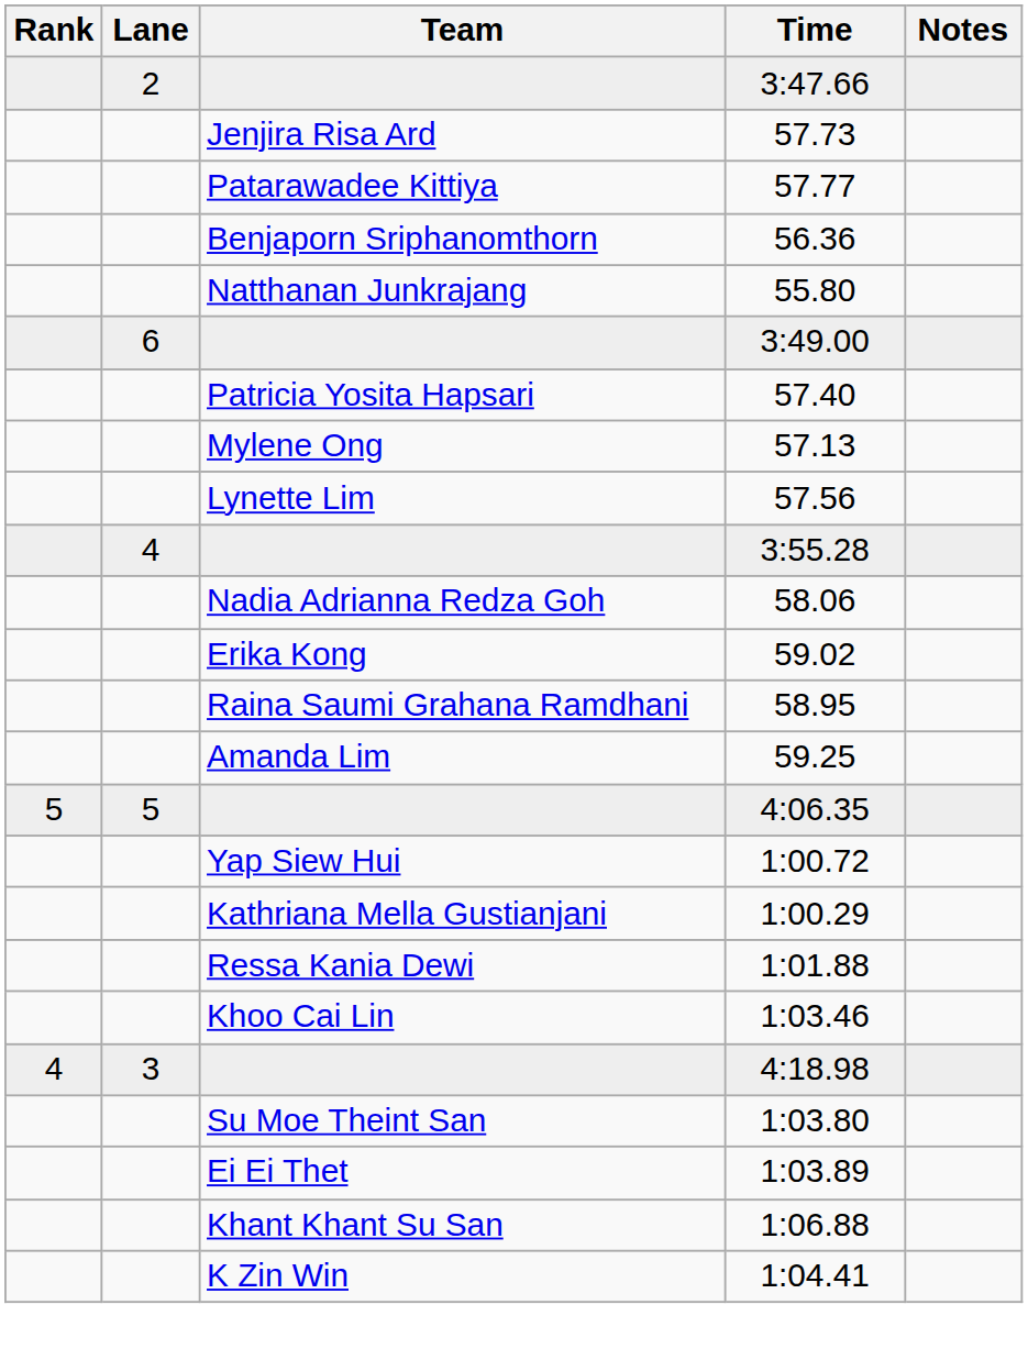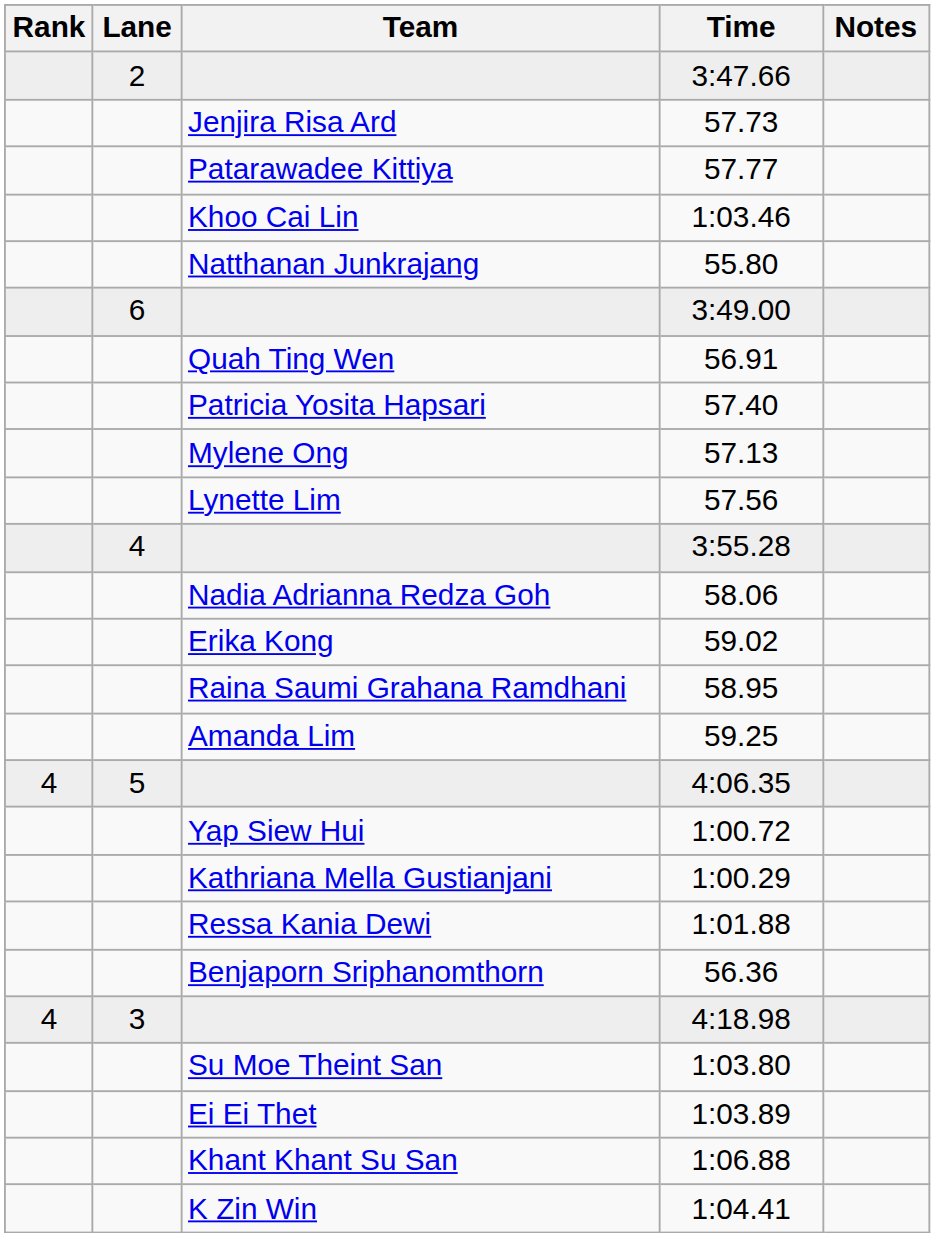 <table class="wikitable sortable" style="text-align:center">
 <tr>
 <th width=40>Rank</th>
 <th width=40>Lane</th>
 <th width=250>Team</th>
 <th width=80>Time</th>
 <th width=50>Notes</th>
 </tr>
 <tr bgcolor=eeeeee>
 <td></td>
 <td>2</td>
 <td align=left></td>
 <td>3:47.66</td>
 <td></td>
 </tr>
 <tr>
 <td></td>
 <td></td>
 <td align=left><a href='#'>Jenjira Risa Ard</a></td>
 <td>57.73</td>
 <td></td>
 </tr>
 <tr>
 <td></td>
 <td></td>
 <td align=left><a href='#'>Patarawadee Kittiya</a></td>
 <td>57.77</td>
 <td></td>
 </tr>
 <tr>
 <td></td>
 <td></td>
-<td align=left><a href='#'>Benjaporn Sriphanomthorn</a></td>
-<td>56.36</td>
+<td align=left><a href='#'>Khoo Cai Lin</a></td>
+<td>1:03.46</td>
 <td></td>
 </tr>
 <tr>
 <td></td>
 <td></td>
 <td align=left><a href='#'>Natthanan Junkrajang</a></td>
 <td>55.80</td>
 <td></td>
 </tr>
 <tr bgcolor=eeeeee>
 <td></td>
 <td>6</td>
 <td align=left></td>
 <td>3:49.00</td>
+<td></td>
+</tr>
+<tr>
+<td></td>
+<td></td>
+<td align=left><a href='#'>Quah Ting Wen</a></td>
+<td>56.91</td>
 <td></td>
 </tr>
 <tr>
 <td></td>
 <td></td>
 <td align=left><a href='#'>Patricia Yosita Hapsari</a></td>
 <td>57.40</td>
 <td></td>
 </tr>
 <tr>
 <td></td>
 <td></td>
 <td align=left><a href='#'>Mylene Ong</a></td>
 <td>57.13</td>
 <td></td>
 </tr>
 <tr>
 <td></td>
 <td></td>
 <td align=left><a href='#'>Lynette Lim</a></td>
 <td>57.56</td>
 <td></td>
 </tr>
 <tr bgcolor=eeeeee>
 <td></td>
 <td>4</td>
 <td align=left></td>
 <td>3:55.28</td>
 <td></td>
 </tr>
 <tr>
 <td></td>
 <td></td>
 <td align=left><a href='#'>Nadia Adrianna Redza Goh</a></td>
 <td>58.06</td>
 <td></td>
 </tr>
 <tr>
 <td></td>
 <td></td>
 <td align=left><a href='#'>Erika Kong</a></td>
 <td>59.02</td>
 <td></td>
 </tr>
 <tr>
 <td></td>
 <td></td>
 <td align=left><a href='#'>Raina Saumi Grahana Ramdhani</a></td>
 <td>58.95</td>
 <td></td>
 </tr>
 <tr>
 <td></td>
 <td></td>
 <td align=left><a href='#'>Amanda Lim</a></td>
 <td>59.25</td>
 <td></td>
 </tr>
 <tr bgcolor=eeeeee>
-<td>5</td>
+<td>4</td>
 <td>5</td>
 <td align=left></td>
 <td>4:06.35</td>
 <td></td>
 </tr>
 <tr>
 <td></td>
 <td></td>
 <td align=left><a href='#'>Yap Siew Hui</a></td>
 <td>1:00.72</td>
 <td></td>
 </tr>
 <tr>
 <td></td>
 <td></td>
 <td align=left><a href='#'>Kathriana Mella Gustianjani</a></td>
 <td>1:00.29</td>
 <td></td>
 </tr>
 <tr>
 <td></td>
 <td></td>
 <td align=left><a href='#'>Ressa Kania Dewi</a></td>
 <td>1:01.88</td>
 <td></td>
 </tr>
 <tr>
 <td></td>
 <td></td>
-<td align=left><a href='#'>Khoo Cai Lin</a></td>
-<td>1:03.46</td>
+<td align=left><a href='#'>Benjaporn Sriphanomthorn</a></td>
+<td>56.36</td>
 <td></td>
 </tr>
 <tr bgcolor=eeeeee>
 <td>4</td>
 <td>3</td>
 <td align=left></td>
 <td>4:18.98</td>
 <td></td>
 </tr>
 <tr>
 <td></td>
 <td></td>
 <td align=left><a href='#'>Su Moe Theint San</a></td>
 <td>1:03.80</td>
 <td></td>
 </tr>
 <tr>
 <td></td>
 <td></td>
 <td align=left><a href='#'>Ei Ei Thet</a></td>
 <td>1:03.89</td>
 <td></td>
 </tr>
 <tr>
 <td></td>
 <td></td>
 <td align=left><a href='#'>Khant Khant Su San</a></td>
 <td>1:06.88</td>
 <td></td>
 </tr>
 <tr>
 <td></td>
 <td></td>
 <td align=left><a href='#'>K Zin Win</a></td>
 <td>1:04.41</td>
 <td></td>
 </tr>
 </table>
